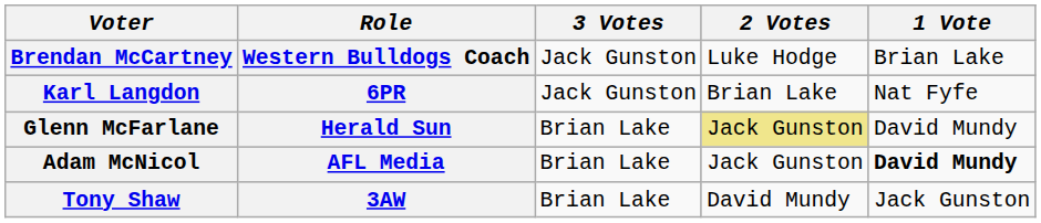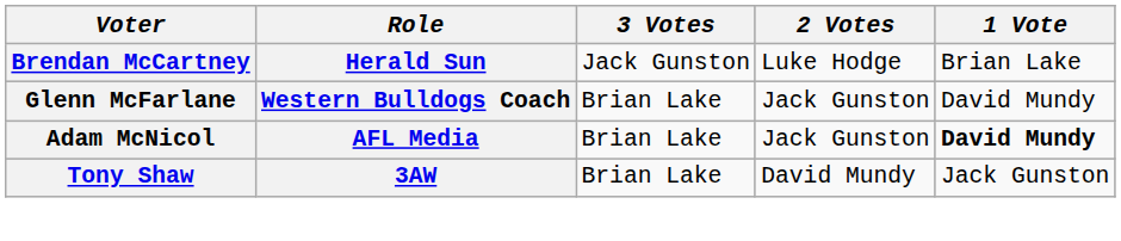 <table class="wikitable">
 <tr>
 <th><em>Voter</em></th>
 <th><em>Role</em></th>
 <th><em>3 Votes</em></th>
 <th><em>2 Votes</em></th>
 <th><em>1 Vote</em></th>
 </tr>
 <tr>
 <th><a href='#'>Brendan McCartney</a></th>
-<th><a href='#'>Western Bulldogs</a> Coach</th>
+<th><a href='#'>Herald Sun</a></th>
 <td>Jack Gunston</td>
 <td>Luke Hodge</td>
 <td>Brian Lake</td>
 </tr>
 <tr>
-<th><a href='#'>Karl Langdon</a></th>
-<th><a href='#'>6PR</a></th>
+<th>Glenn McFarlane</th>
+<th><a href='#'>Western Bulldogs</a> Coach</th>
+<td>Brian Lake</td>
 <td>Jack Gunston</td>
-<td>Brian Lake</td>
-<td>Nat Fyfe</td>
-</tr>
-<tr>
-<th>Glenn McFarlane</th>
-<th><a href='#'>Herald Sun</a></th>
-<td>Brian Lake</td>
-<td style="background: khaki;">Jack Gunston</td>
 <td>David Mundy</td>
 </tr>
 <tr>
 <th>Adam McNicol</th>
 <th><a href='#'>AFL Media</a></th>
 <td>Brian Lake</td>
 <td>Jack Gunston</td>
 <td><strong>David Mundy</strong></td>
 </tr>
 <tr>
 <th><a href='#'>Tony Shaw</a></th>
 <th><a href='#'>3AW</a></th>
 <td>Brian Lake</td>
 <td>David Mundy</td>
 <td>Jack Gunston</td>
 </tr>
 </table>
